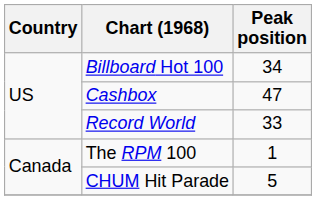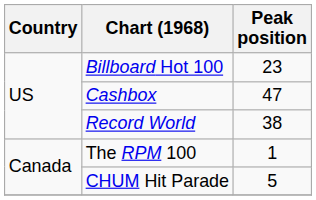 <table class="wikitable sortable">
 <tr>
 <th>Country</th>
 <th>Chart (1968)</th>
 <th>Peak<br>position</th>
 </tr>
 <tr>
 <td rowspan="3">US</td>
 <td><a href='#'><em>Billboard</em> Hot 100</a></td>
-<td align="center">34</td>
+<td align="center">23</td>
 </tr>
 <tr>
 <td><a href='#'><em>Cashbox</em></a></td>
 <td align="center">47</td>
 </tr>
 <tr>
 <td><em><a href='#'>Record World</a></em></td>
-<td align="center">33</td>
+<td align="center">38</td>
 </tr>
 <tr>
 <td rowspan="2">Canada</td>
 <td>The <em><a href='#'>RPM</a></em> 100</td>
 <td align="center">1</td>
 </tr>
 <tr>
 <td><a href='#'>CHUM</a> Hit Parade</td>
 <td align="center">5</td>
 </tr>
 <tr>
 </tr>
 </table>
